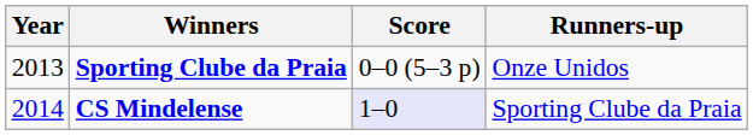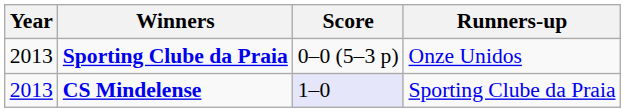 <table class="wikitable">
 <tr>
 <th>Year</th>
 <th>Winners</th>
 <th>Score</th>
 <th>Runners-up</th>
 </tr>
 <tr>
 <td>2013</td>
 <td><strong><a href='#'>Sporting Clube da Praia</a></strong></td>
 <td>0–0 (5–3 p)</td>
 <td><a href='#'>Onze Unidos</a></td>
 </tr>
 <tr>
-<td><a href='#'>2014</a></td>
+<td><a href='#'>2013</a></td>
 <td><strong><a href='#'>CS Mindelense</a></strong></td>
 <td style="background: lavender;">1–0</td>
 <td><a href='#'>Sporting Clube da Praia</a></td>
 </tr>
 </table>
